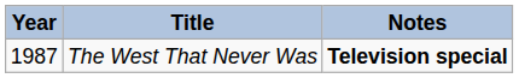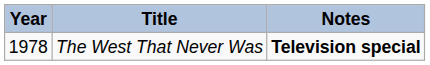 <table class="wikitable" style="font-size:95%;">
 <tr>
 <th style="background:#B0C4DE;">Year</th>
 <th style="background:#B0C4DE;">Title</th>
 <th style="background:#B0C4DE;">Notes</th>
 </tr>
 <tr>
-<td>1987</td>
+<td>1978</td>
 <td><em>The West That Never Was</em></td>
 <td><strong>Television special</strong></td>
 </tr>
 </table>
